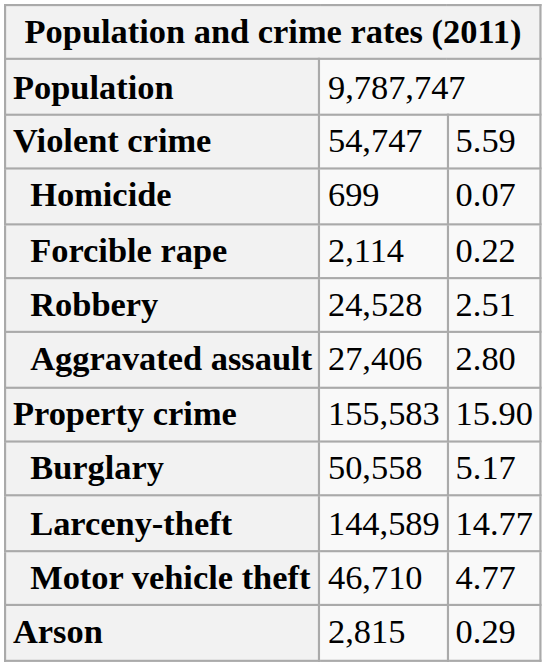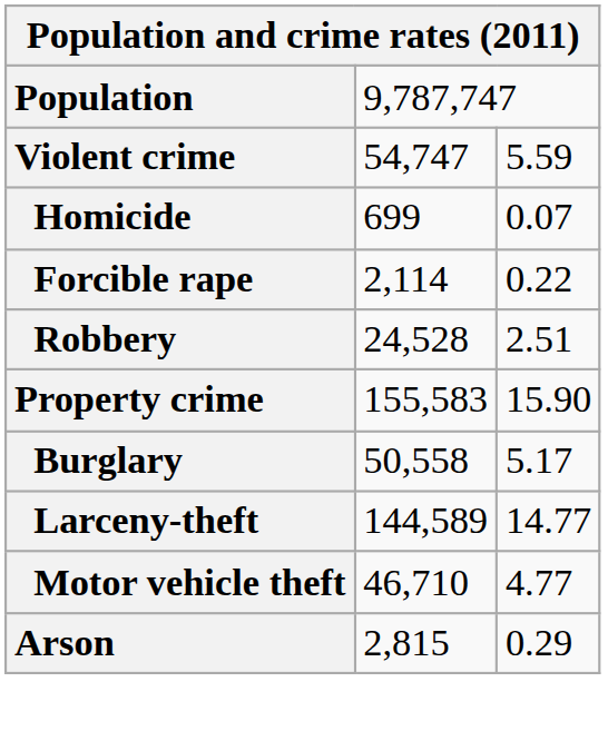 <table class="wikitable collapsible collapsed">
 <tr>
 <th colspan="3">Population and crime rates (2011)</th>
 </tr>
 <tr>
 <th scope="row" style="text-align: left;">Population</th>
 <td colspan="2">9,787,747</td>
 </tr>
 <tr>
 <th scope="row" style="text-align: left;">Violent crime</th>
 <td>54,747</td>
 <td>5.59</td>
 </tr>
 <tr>
 <th scope="row" style="text-align: left;">  Homicide</th>
 <td>699</td>
 <td>0.07</td>
 </tr>
 <tr>
 <th scope="row" style="text-align: left;">  Forcible rape</th>
 <td>2,114</td>
 <td>0.22</td>
 </tr>
 <tr>
 <th scope="row" style="text-align: left;">  Robbery</th>
 <td>24,528</td>
 <td>2.51</td>
 </tr>
 <tr>
-<th scope="row" style="text-align: left;">  Aggravated assault</th>
-<td>27,406</td>
-<td>2.80</td>
-</tr>
-<tr>
 <th scope="row" style="text-align: left;">Property crime</th>
 <td>155,583</td>
 <td>15.90</td>
 </tr>
 <tr>
 <th scope="row" style="text-align: left;">  Burglary</th>
 <td>50,558</td>
 <td>5.17</td>
 </tr>
 <tr>
 <th scope="row" style="text-align: left;">  Larceny-theft</th>
 <td>144,589</td>
 <td>14.77</td>
 </tr>
 <tr>
 <th scope="row" style="text-align: left;">  Motor vehicle theft</th>
 <td>46,710</td>
 <td>4.77</td>
 </tr>
 <tr>
 <th scope="row" style="text-align: left;">Arson</th>
 <td>2,815</td>
 <td>0.29</td>
 </tr>
 </table>
